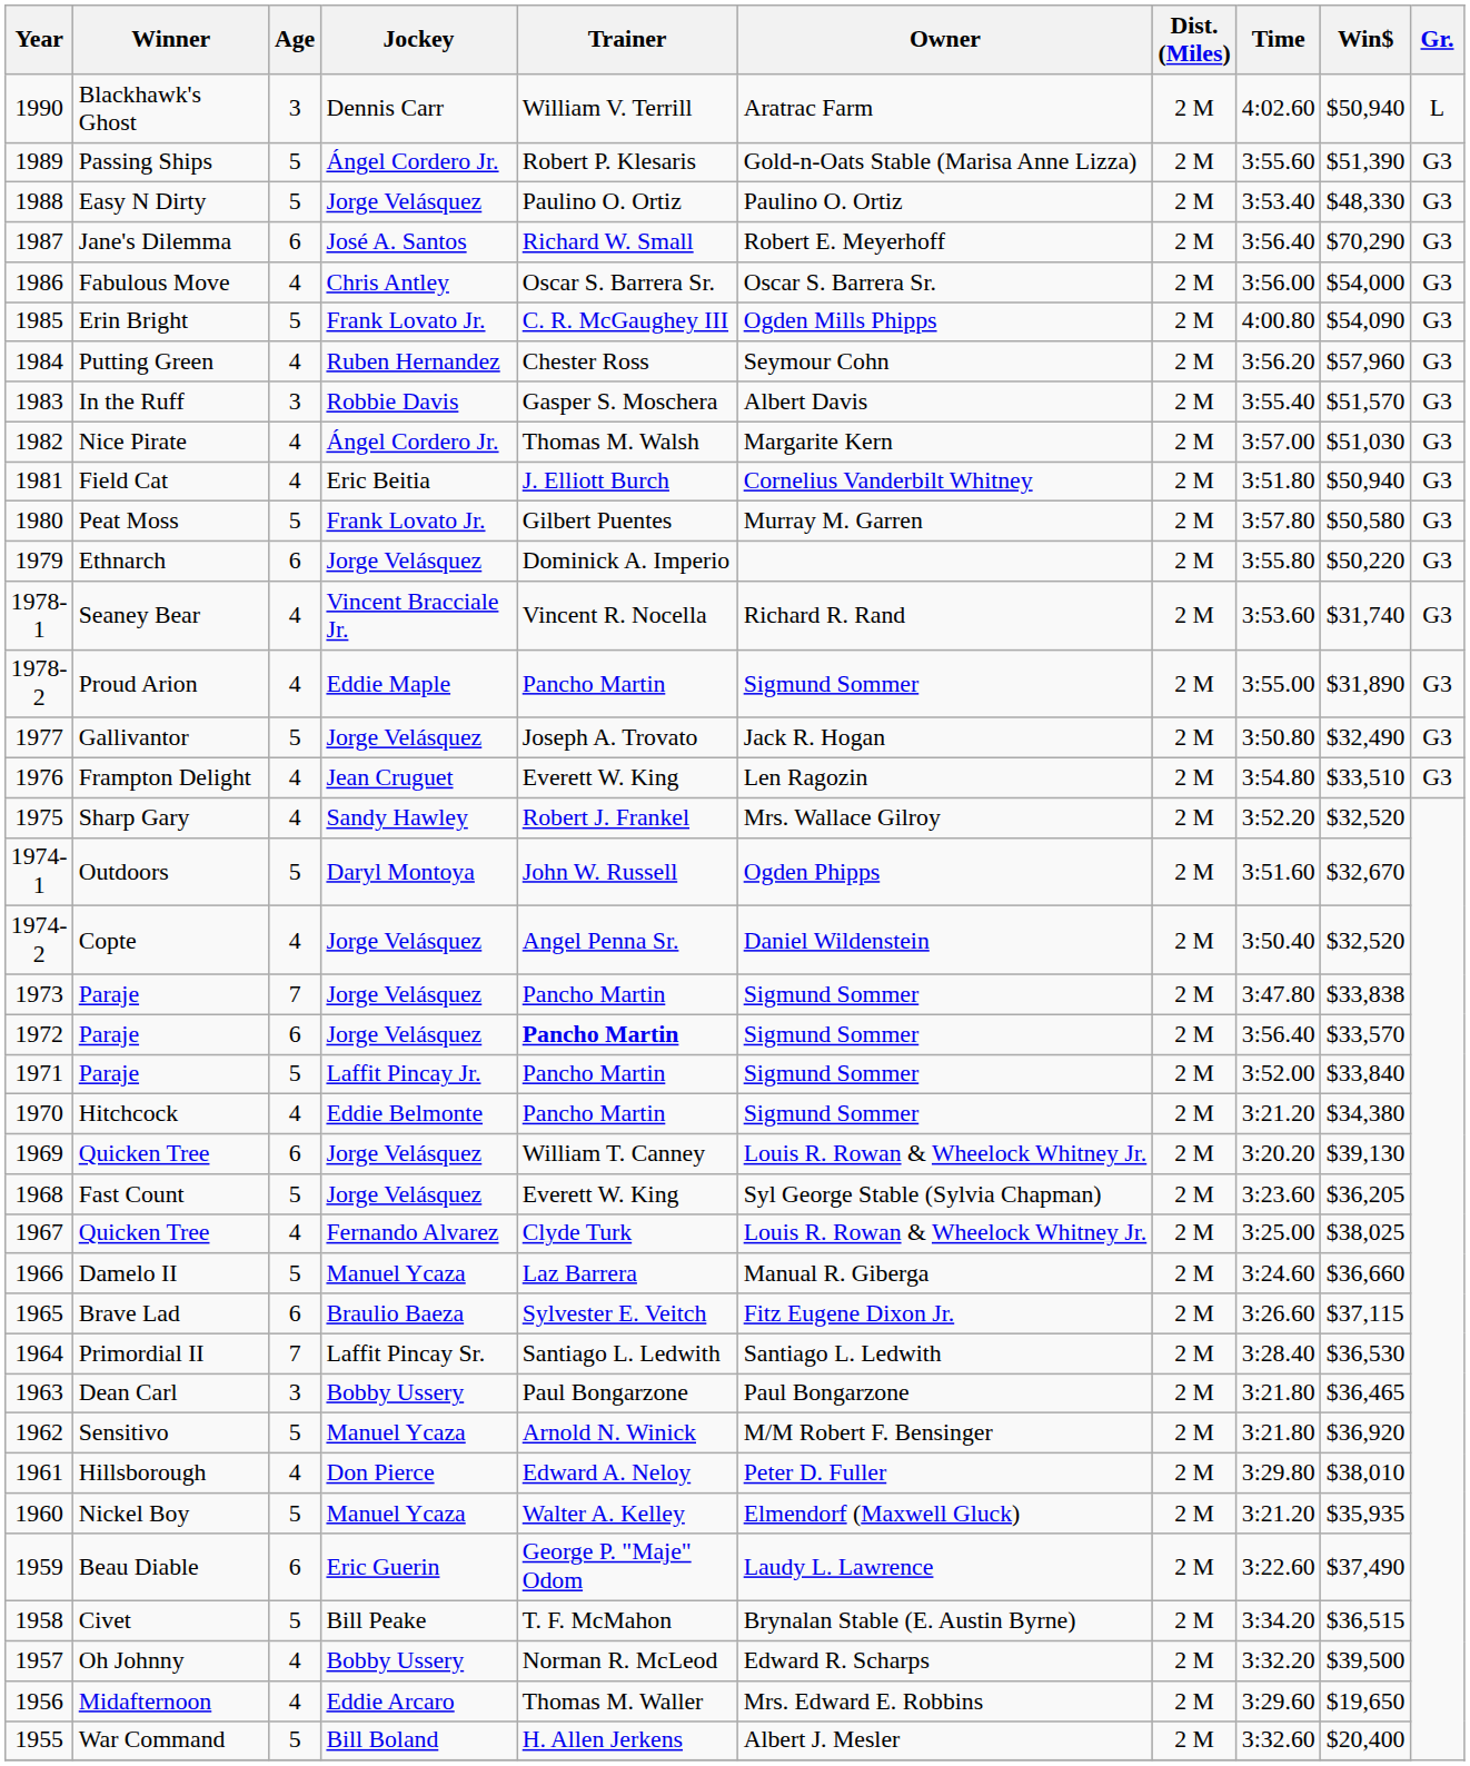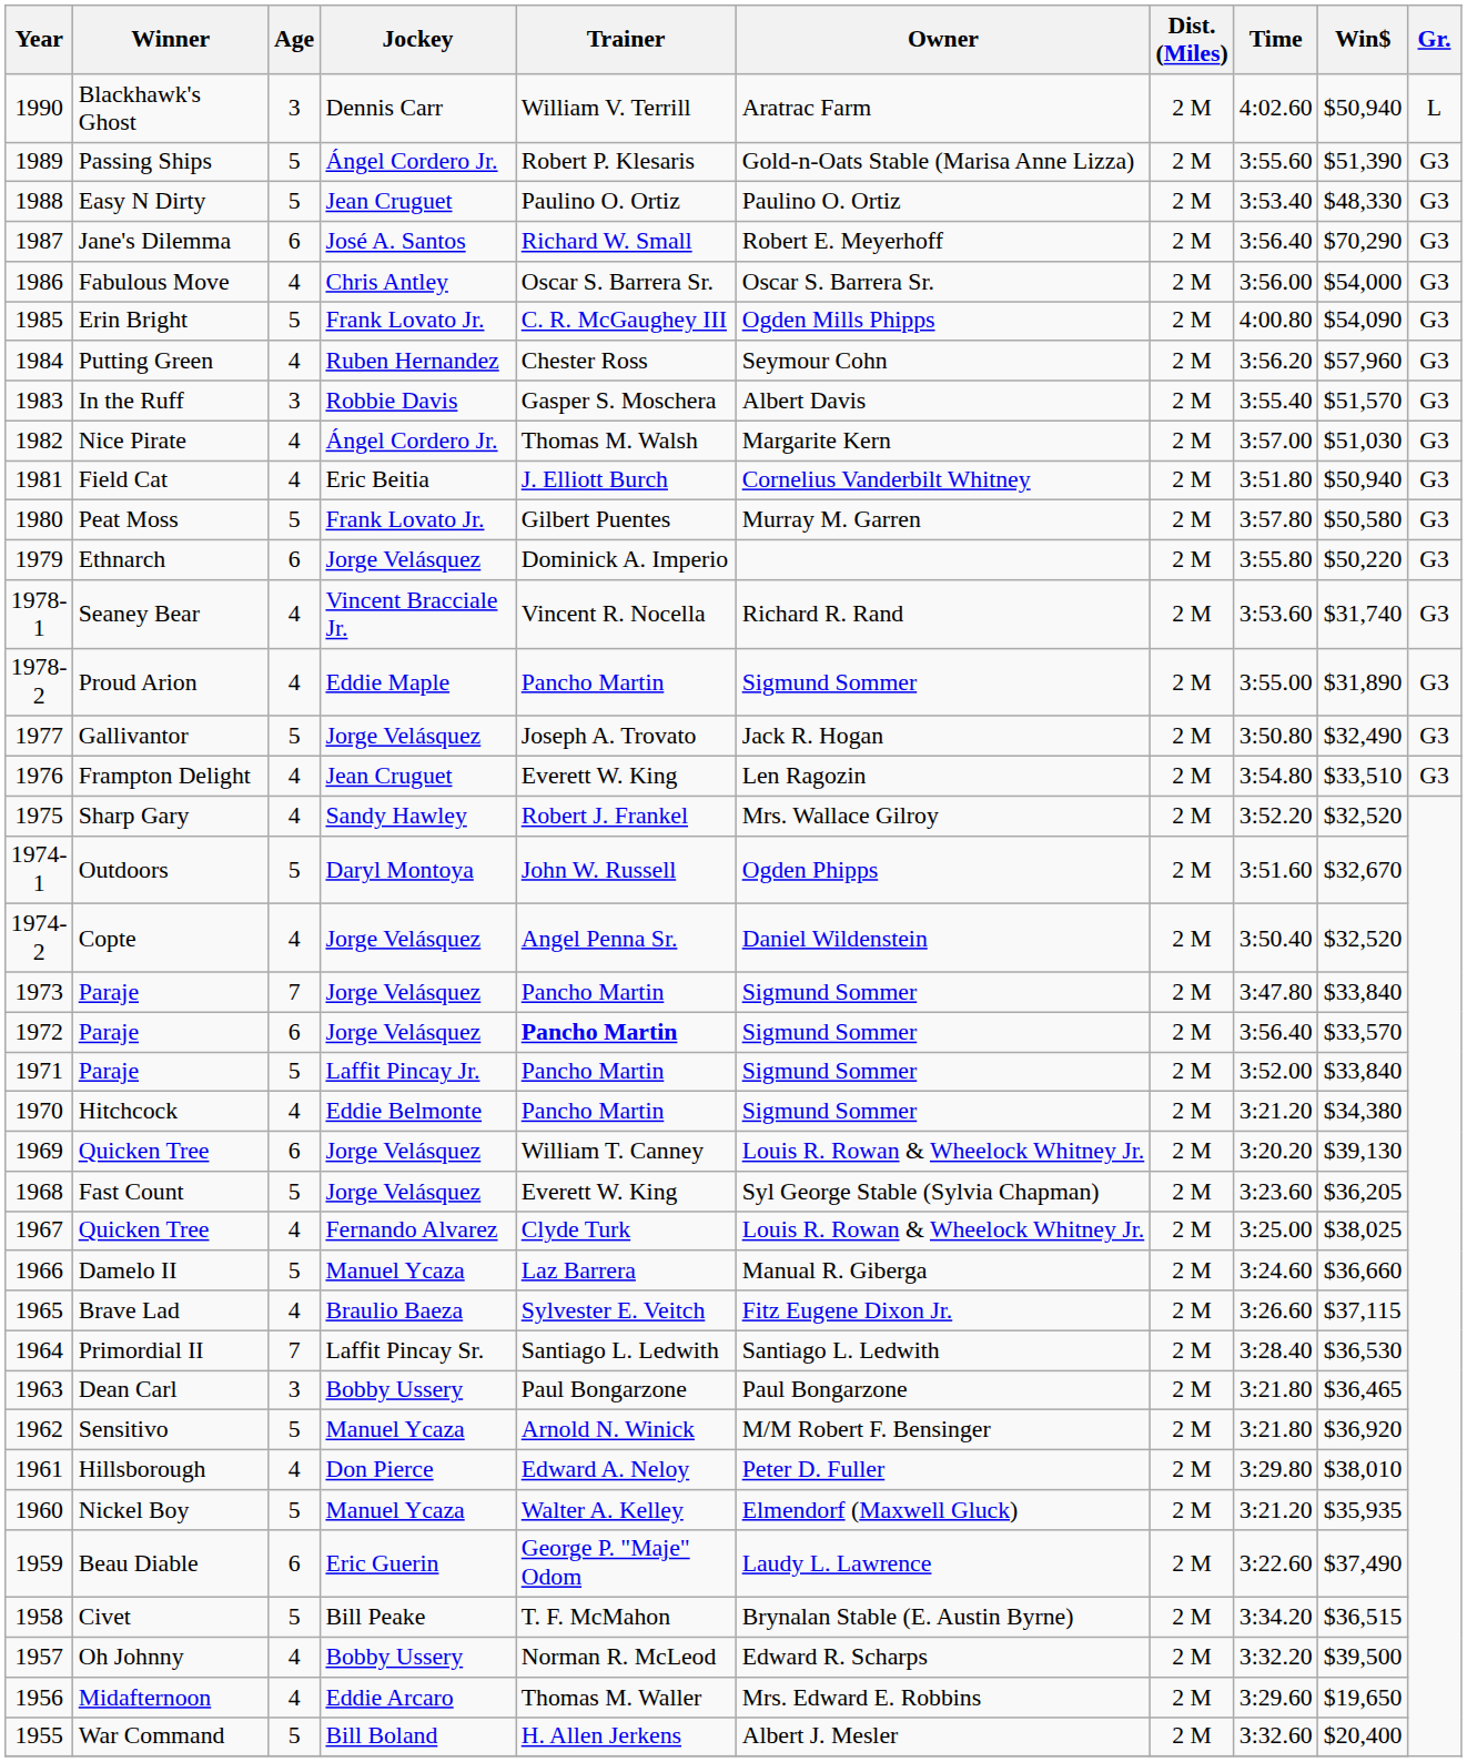 <table class="wikitable sortable" style="font-size:90%">
 <tr>
 <th style="width:30px">Year<br></th>
 <th style="width:110px">Winner<br></th>
 <th style="width:20px">Age<br></th>
 <th style="width:110px">Jockey<br></th>
 <th style="width:125px">Trainer<br></th>
 <th>Owner<br></th>
 <th style="width:25px">Dist.<br> <span>(<a href='#'>Miles</a>)</span></th>
 <th style="width:25px">Time<br></th>
 <th style="width:25px">Win$<br></th>
 <th style="width:25px"><a href='#'>Gr.</a></th>
 </tr>
 <tr>
 <td align=center>1990</td>
 <td>Blackhawk's Ghost</td>
 <td align=center>3</td>
 <td>Dennis Carr</td>
 <td>William V. Terrill</td>
 <td>Aratrac Farm</td>
 <td align=center>2<span></span> M</td>
 <td>4:02.60</td>
 <td>$50,940</td>
 <td align=center>L</td>
 </tr>
 <tr>
 <td align=center>1989</td>
 <td>Passing Ships</td>
 <td align=center>5</td>
 <td><a href='#'>Ángel Cordero Jr.</a></td>
 <td>Robert P. Klesaris</td>
 <td>Gold-n-Oats Stable  (Marisa Anne Lizza)</td>
 <td align=center>2<span></span> M</td>
 <td>3:55.60</td>
 <td>$51,390</td>
 <td align=center>G3</td>
 </tr>
 <tr>
 <td align=center>1988</td>
 <td>Easy N Dirty</td>
 <td align=center>5</td>
-<td><a href='#'>Jorge Velásquez</a></td>
+<td><a href='#'>Jean Cruguet</a></td>
 <td>Paulino O. Ortiz</td>
 <td>Paulino O. Ortiz</td>
 <td align=center>2<span></span> M</td>
 <td>3:53.40</td>
 <td>$48,330</td>
 <td align=center>G3</td>
 </tr>
 <tr>
 <td align=center>1987</td>
 <td>Jane's Dilemma</td>
 <td align=center>6</td>
 <td><a href='#'>José A. Santos</a></td>
 <td><a href='#'>Richard W. Small</a></td>
 <td>Robert E. Meyerhoff</td>
 <td align=center>2<span></span> M</td>
 <td>3:56.40</td>
 <td>$70,290</td>
 <td align=center>G3</td>
 </tr>
 <tr>
 <td align=center>1986</td>
 <td>Fabulous Move</td>
 <td align=center>4</td>
 <td><a href='#'>Chris Antley</a></td>
 <td>Oscar S. Barrera Sr.</td>
 <td>Oscar S. Barrera Sr.</td>
 <td align=center>2<span></span> M</td>
 <td>3:56.00</td>
 <td>$54,000</td>
 <td align=center>G3</td>
 </tr>
 <tr>
 <td align=center>1985</td>
 <td>Erin Bright</td>
 <td align=center>5</td>
 <td><a href='#'>Frank Lovato Jr.</a></td>
 <td><a href='#'>C. R. McGaughey III</a></td>
 <td><a href='#'>Ogden Mills Phipps</a></td>
 <td align=center>2<span></span> M</td>
 <td>4:00.80</td>
 <td>$54,090</td>
 <td align=center>G3</td>
 </tr>
 <tr>
 <td align=center>1984</td>
 <td>Putting Green</td>
 <td align=center>4</td>
 <td><a href='#'>Ruben Hernandez</a></td>
 <td>Chester Ross</td>
 <td>Seymour Cohn</td>
 <td align=center>2<span></span> M</td>
 <td>3:56.20</td>
 <td>$57,960</td>
 <td align=center>G3</td>
 </tr>
 <tr>
 <td align=center>1983</td>
 <td>In the Ruff</td>
 <td align=center>3</td>
 <td><a href='#'>Robbie Davis</a></td>
 <td>Gasper S. Moschera</td>
 <td>Albert Davis</td>
 <td align=center>2<span></span> M</td>
 <td>3:55.40</td>
 <td>$51,570</td>
 <td align=center>G3</td>
 </tr>
 <tr>
 <td align=center>1982</td>
 <td>Nice Pirate</td>
 <td align=center>4</td>
 <td><a href='#'>Ángel Cordero Jr.</a></td>
 <td>Thomas M. Walsh</td>
 <td>Margarite Kern</td>
 <td align=center>2<span></span> M</td>
 <td>3:57.00</td>
 <td>$51,030</td>
 <td align=center>G3</td>
 </tr>
 <tr>
 <td align=center>1981</td>
 <td>Field Cat</td>
 <td align=center>4</td>
 <td>Eric Beitia</td>
 <td><a href='#'>J. Elliott Burch</a></td>
 <td><a href='#'>Cornelius Vanderbilt Whitney</a></td>
 <td align=center>2<span></span> M</td>
 <td>3:51.80</td>
 <td>$50,940</td>
 <td align=center>G3</td>
 </tr>
 <tr>
 <td align=center>1980</td>
 <td>Peat Moss</td>
 <td align=center>5</td>
 <td><a href='#'>Frank Lovato Jr.</a></td>
 <td>Gilbert Puentes</td>
 <td>Murray M. Garren</td>
 <td align=center>2<span></span> M</td>
 <td>3:57.80</td>
 <td>$50,580</td>
 <td align=center>G3</td>
 </tr>
 <tr>
 <td align=center>1979</td>
 <td>Ethnarch</td>
 <td align=center>6</td>
 <td><a href='#'>Jorge Velásquez</a></td>
 <td>Dominick A. Imperio</td>
 <td></td>
 <td align=center>2<span></span> M</td>
 <td>3:55.80</td>
 <td>$50,220</td>
 <td align=center>G3</td>
 </tr>
 <tr>
 <td align=center>1978-1</td>
 <td>Seaney Bear</td>
 <td align=center>4</td>
 <td><a href='#'>Vincent Bracciale Jr.</a></td>
 <td>Vincent R. Nocella</td>
 <td>Richard R. Rand</td>
 <td align=center>2<span></span> M</td>
 <td>3:53.60</td>
 <td>$31,740</td>
 <td align=center>G3</td>
 </tr>
 <tr>
 <td align=center>1978-2</td>
 <td>Proud Arion</td>
 <td align=center>4</td>
 <td><a href='#'>Eddie Maple</a></td>
 <td><a href='#'>Pancho Martin</a></td>
 <td><a href='#'>Sigmund Sommer</a></td>
 <td align=center>2<span></span> M</td>
 <td>3:55.00</td>
 <td>$31,890</td>
 <td align=center>G3</td>
 </tr>
 <tr>
 <td align=center>1977</td>
 <td>Gallivantor</td>
 <td align=center>5</td>
 <td><a href='#'>Jorge Velásquez</a></td>
 <td>Joseph A. Trovato</td>
 <td>Jack R. Hogan</td>
 <td align=center>2<span></span> M</td>
 <td>3:50.80</td>
 <td>$32,490</td>
 <td align=center>G3</td>
 </tr>
 <tr>
 <td align=center>1976</td>
 <td>Frampton Delight</td>
 <td align=center>4</td>
 <td><a href='#'>Jean Cruguet</a></td>
 <td>Everett W. King</td>
 <td>Len Ragozin</td>
 <td align=center>2<span></span> M</td>
 <td>3:54.80</td>
 <td>$33,510</td>
 <td align=center>G3</td>
 </tr>
 <tr>
 <td align=center>1975</td>
 <td>Sharp Gary</td>
 <td align=center>4</td>
 <td><a href='#'>Sandy Hawley</a></td>
 <td><a href='#'>Robert J. Frankel</a></td>
 <td>Mrs. Wallace Gilroy</td>
 <td align=center>2<span></span> M</td>
 <td>3:52.20</td>
 <td>$32,520</td>
 </tr>
 <tr>
 <td align=center>1974-1</td>
 <td>Outdoors</td>
 <td align=center>5</td>
 <td><a href='#'>Daryl Montoya</a></td>
 <td><a href='#'>John W. Russell</a></td>
 <td><a href='#'>Ogden Phipps</a></td>
 <td align=center>2<span></span> M</td>
 <td>3:51.60</td>
 <td>$32,670</td>
 </tr>
 <tr>
 <td align=center>1974-2</td>
 <td>Copte</td>
 <td align=center>4</td>
 <td><a href='#'>Jorge Velásquez</a></td>
 <td><a href='#'>Angel Penna Sr.</a></td>
 <td><a href='#'>Daniel Wildenstein</a></td>
 <td align=center>2<span></span> M</td>
 <td>3:50.40</td>
 <td>$32,520</td>
 </tr>
 <tr>
 <td align=center>1973</td>
 <td><a href='#'>Paraje</a></td>
 <td align=center>7</td>
 <td><a href='#'>Jorge Velásquez</a></td>
 <td><a href='#'>Pancho Martin</a></td>
 <td><a href='#'>Sigmund Sommer</a></td>
 <td align=center>2<span></span> M</td>
 <td>3:47.80</td>
-<td>$33,838</td>
+<td>$33,840</td>
 </tr>
 <tr>
 <td align=center>1972</td>
 <td><a href='#'>Paraje</a></td>
 <td align=center>6</td>
 <td><a href='#'>Jorge Velásquez</a></td>
 <td><strong><a href='#'>Pancho Martin</a></strong></td>
 <td><a href='#'>Sigmund Sommer</a></td>
 <td align=center>2<span></span> M</td>
 <td>3:56.40</td>
 <td>$33,570</td>
 </tr>
 <tr>
 <td align=center>1971</td>
 <td><a href='#'>Paraje</a></td>
 <td align=center>5</td>
 <td><a href='#'>Laffit Pincay Jr.</a></td>
 <td><a href='#'>Pancho Martin</a></td>
 <td><a href='#'>Sigmund Sommer</a></td>
 <td align=center>2<span></span> M</td>
 <td>3:52.00</td>
 <td>$33,840</td>
 </tr>
 <tr>
 <td align=center>1970</td>
 <td>Hitchcock</td>
 <td align=center>4</td>
 <td><a href='#'>Eddie Belmonte</a></td>
 <td><a href='#'>Pancho Martin</a></td>
 <td><a href='#'>Sigmund Sommer</a></td>
 <td align=center>2 M</td>
 <td>3:21.20</td>
 <td>$34,380</td>
 </tr>
 <tr>
 <td align=center>1969</td>
 <td><a href='#'>Quicken Tree</a></td>
 <td align=center>6</td>
 <td><a href='#'>Jorge Velásquez</a></td>
 <td>William T. Canney</td>
 <td><a href='#'>Louis R. Rowan</a> & <a href='#'>Wheelock Whitney Jr.</a></td>
 <td align=center>2 M</td>
 <td>3:20.20</td>
 <td>$39,130</td>
 </tr>
 <tr>
 <td align=center>1968</td>
 <td>Fast Count</td>
 <td align=center>5</td>
 <td><a href='#'>Jorge Velásquez</a></td>
 <td>Everett W. King</td>
 <td>Syl George Stable (Sylvia Chapman)</td>
 <td align=center>2 M</td>
 <td>3:23.60</td>
 <td>$36,205</td>
 </tr>
 <tr>
 <td align=center>1967</td>
 <td><a href='#'>Quicken Tree</a></td>
 <td align=center>4</td>
 <td><a href='#'>Fernando Alvarez</a></td>
 <td><a href='#'>Clyde Turk</a></td>
 <td><a href='#'>Louis R. Rowan</a> & <a href='#'>Wheelock Whitney Jr.</a></td>
 <td align=center>2 M</td>
 <td>3:25.00</td>
 <td>$38,025</td>
 </tr>
 <tr>
 <td align=center>1966</td>
 <td>Damelo II</td>
 <td align=center>5</td>
 <td><a href='#'>Manuel Ycaza</a></td>
 <td><a href='#'>Laz Barrera</a></td>
 <td>Manual R. Giberga</td>
 <td align=center>2 M</td>
 <td>3:24.60</td>
 <td>$36,660</td>
 </tr>
 <tr>
 <td align=center>1965</td>
 <td>Brave Lad</td>
-<td align=center>6</td>
+<td align=center>4</td>
 <td><a href='#'>Braulio Baeza</a></td>
 <td><a href='#'>Sylvester E. Veitch</a></td>
 <td><a href='#'>Fitz Eugene Dixon Jr.</a></td>
 <td align=center>2 M</td>
 <td>3:26.60</td>
 <td>$37,115</td>
 </tr>
 <tr>
 <td align=center>1964</td>
 <td>Primordial II</td>
 <td align=center>7</td>
 <td>Laffit Pincay Sr.</td>
 <td>Santiago L. Ledwith</td>
 <td>Santiago L. Ledwith</td>
 <td align=center>2 M</td>
 <td>3:28.40</td>
 <td>$36,530</td>
 </tr>
 <tr>
 <td align=center>1963</td>
 <td>Dean Carl</td>
 <td align=center>3</td>
 <td><a href='#'>Bobby Ussery</a></td>
 <td>Paul Bongarzone</td>
 <td>Paul Bongarzone</td>
 <td align=center>2 M</td>
 <td>3:21.80</td>
 <td>$36,465</td>
 </tr>
 <tr>
 <td align=center>1962</td>
 <td>Sensitivo</td>
 <td align=center>5</td>
 <td><a href='#'>Manuel Ycaza</a></td>
 <td><a href='#'>Arnold N. Winick</a></td>
 <td>M/M Robert F. Bensinger</td>
 <td align=center>2 M</td>
 <td>3:21.80</td>
 <td>$36,920</td>
 </tr>
 <tr>
 <td align=center>1961</td>
 <td>Hillsborough</td>
 <td align=center>4</td>
 <td><a href='#'>Don Pierce</a></td>
 <td><a href='#'>Edward A. Neloy</a></td>
 <td><a href='#'>Peter D. Fuller</a></td>
 <td align=center>2 M</td>
 <td>3:29.80</td>
 <td>$38,010</td>
 </tr>
 <tr>
 <td align=center>1960</td>
 <td>Nickel Boy</td>
 <td align=center>5</td>
 <td><a href='#'>Manuel Ycaza</a></td>
 <td><a href='#'>Walter A. Kelley</a></td>
 <td><a href='#'>Elmendorf</a> (<a href='#'>Maxwell Gluck</a>)</td>
 <td align=center>2 M</td>
 <td>3:21.20</td>
 <td>$35,935</td>
 </tr>
 <tr>
 <td align=center>1959</td>
 <td>Beau Diable</td>
 <td align=center>6</td>
 <td><a href='#'>Eric Guerin</a></td>
 <td><a href='#'>George P. "Maje" Odom</a></td>
 <td><a href='#'>Laudy L. Lawrence</a></td>
 <td align=center>2 M</td>
 <td>3:22.60</td>
 <td>$37,490</td>
 </tr>
 <tr>
 <td align=center>1958</td>
 <td>Civet</td>
 <td align=center>5</td>
 <td>Bill Peake</td>
 <td>T. F. McMahon</td>
 <td>Brynalan Stable (E. Austin Byrne)</td>
 <td align=center>2<span></span> M</td>
 <td>3:34.20</td>
 <td>$36,515</td>
 </tr>
 <tr>
 <td align=center>1957</td>
 <td>Oh Johnny</td>
 <td align=center>4</td>
 <td><a href='#'>Bobby Ussery</a></td>
 <td>Norman R. McLeod</td>
 <td>Edward R. Scharps</td>
 <td align=center>2<span></span> M</td>
 <td>3:32.20</td>
 <td>$39,500</td>
 </tr>
 <tr>
 <td align=center>1956</td>
 <td><a href='#'>Midafternoon</a></td>
 <td align=center>4</td>
 <td><a href='#'>Eddie Arcaro</a></td>
 <td>Thomas M. Waller</td>
 <td>Mrs. Edward E. Robbins</td>
 <td align=center>2<span></span> M</td>
 <td>3:29.60</td>
 <td>$19,650</td>
 </tr>
 <tr>
 <td align=center>1955</td>
 <td>War Command</td>
 <td align=center>5</td>
 <td><a href='#'>Bill Boland</a></td>
 <td><a href='#'>H. Allen Jerkens</a></td>
 <td>Albert J. Mesler</td>
 <td align=center>2<span></span> M</td>
 <td>3:32.60</td>
 <td>$20,400</td>
 </tr>
 <tr>
 </tr>
 </table>
